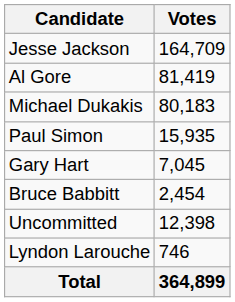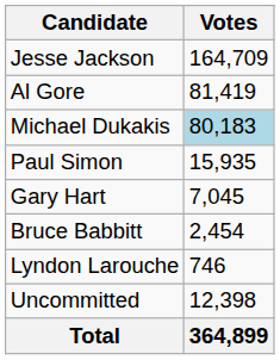 <table class="wikitable sortable">
 <tr>
 <th>Candidate</th>
 <th>Votes</th>
 </tr>
 <tr>
 <td>Jesse Jackson</td>
 <td>164,709</td>
 </tr>
 <tr>
 <td>Al Gore</td>
 <td>81,419</td>
 </tr>
 <tr>
 <td>Michael Dukakis</td>
-<td>80,183</td>
+<td style="background: lightblue;">80,183</td>
 </tr>
 <tr>
 <td>Paul Simon</td>
 <td>15,935</td>
 </tr>
 <tr>
 <td>Gary Hart</td>
 <td>7,045</td>
 </tr>
 <tr>
 <td>Bruce Babbitt</td>
 <td>2,454</td>
 </tr>
 <tr>
+<td>Lyndon Larouche</td>
+<td>746</td>
+</tr>
+<tr>
 <td>Uncommitted</td>
 <td>12,398</td>
-</tr>
-<tr>
-<td>Lyndon Larouche</td>
-<td>746</td>
 </tr>
 <tr>
 <th><strong>Total</strong></th>
 <th>364,899</th>
 </tr>
 </table>
